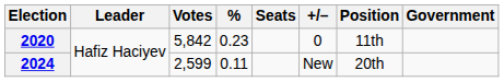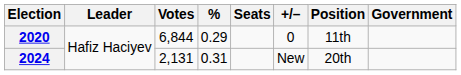 <table class=wikitable style=text-align:center>
 <tr>
 <th>Election</th>
 <th>Leader</th>
 <th>Votes</th>
 <th>%</th>
 <th>Seats</th>
 <th>+/–</th>
 <th>Position</th>
 <th>Government</th>
 </tr>
 <tr>
 <th><a href='#'>2020</a></th>
 <td rowspan=2>Hafiz Haciyev</td>
-<td>5,842</td>
-<td>0.23</td>
+<td>6,844</td>
+<td>0.29</td>
 <td></td>
 <td> 0</td>
 <td> 11th</td>
 <td></td>
 </tr>
 <tr>
 <th><a href='#'>2024</a></th>
-<td>2,599</td>
-<td>0.11</td>
+<td>2,131</td>
+<td>0.31</td>
 <td></td>
 <td>New</td>
 <td> 20th</td>
 <td></td>
 </tr>
 </table>
